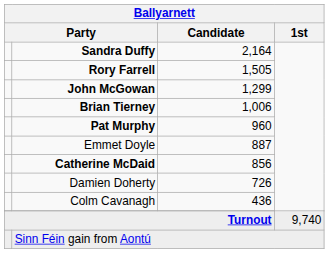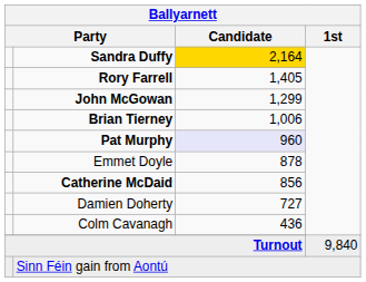 <table class="wikitable">
 <tr>
 <th colspan="4" align="center"><a href='#'>Ballyarnett</a></th>
 </tr>
 <tr>
 <th colspan="2" align="center" width=200>Party</th>
 <th width=150>Candidate</th>
 <th width=60>1st </th>
 </tr>
 <tr>
 <td></td>
 <td align="right"><strong>Sandra Duffy</strong></td>
-<td align="right">2,164</td>
+<td align="right" style="background: gold;">2,164</td>
 </tr>
 <tr>
 <td></td>
 <td align="right"><strong>Rory Farrell</strong></td>
-<td align="right">1,505</td>
+<td align="right">1,405</td>
 </tr>
 <tr>
 <td></td>
 <td align="right"><strong>John McGowan</strong></td>
 <td align="right">1,299</td>
 </tr>
 <tr>
 <td></td>
 <td align="right"><strong>Brian Tierney</strong></td>
 <td align="right">1,006</td>
 </tr>
 <tr>
 <td></td>
 <td align="right"><strong>Pat Murphy</strong></td>
-<td align="right">960</td>
+<td align="right" style="background: lavender;">960</td>
 </tr>
 <tr>
 <td></td>
 <td align="right">Emmet Doyle</td>
-<td align="right">887</td>
+<td align="right">878</td>
 </tr>
 <tr>
 <td></td>
 <td align="right"><strong>Catherine McDaid</strong></td>
 <td align="right">856</td>
 </tr>
 <tr>
 <td></td>
 <td align="right">Damien Doherty</td>
-<td align="right">726</td>
+<td align="right">727</td>
 </tr>
 <tr>
 <td></td>
 <td align="right">Colm Cavanagh</td>
 <td align="right">436</td>
 </tr>
 <tr>
 </tr>
 <tr bgcolor="EEEEEE">
 <td colspan=3 align="right"><strong><a href='#'>Turnout</a></strong></td>
-<td align="right">9,740</td>
+<td align="right">9,840</td>
 </tr>
 <tr bgcolor="EEEEEE">
 <td bgcolor=></td>
 <td colspan=4 bgcolor="EEEEEE"><a href='#'>Sinn Féin</a> gain from <a href='#'>Aontú</a></td>
 </tr>
 </table>
